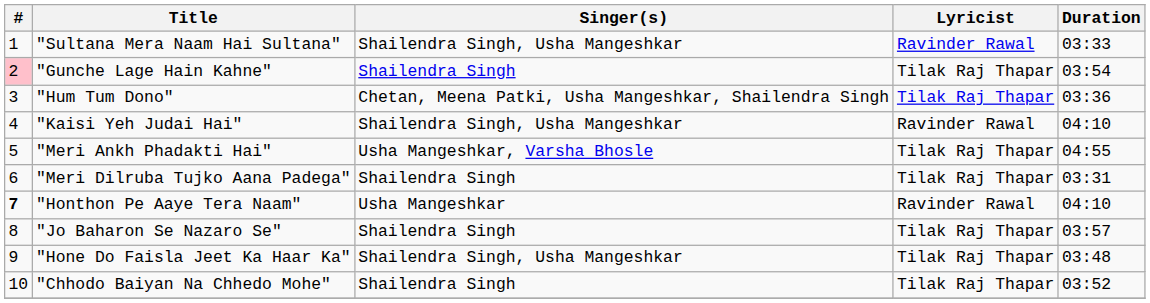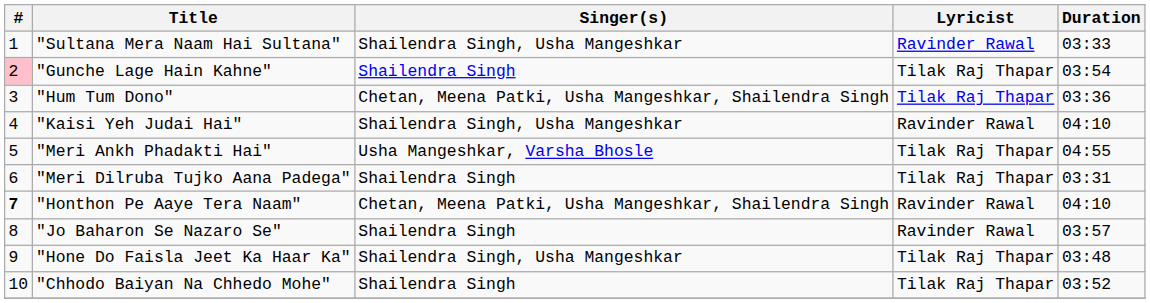 <table class=wikitable>
 <tr>
 <th>#</th>
 <th>Title</th>
 <th>Singer(s)</th>
 <th>Lyricist</th>
 <th>Duration</th>
 </tr>
 <tr>
 <td>1</td>
 <td>"Sultana Mera Naam Hai Sultana"</td>
 <td>Shailendra Singh, Usha Mangeshkar</td>
 <td><a href='#'>Ravinder Rawal</a></td>
 <td>03:33</td>
 </tr>
 <tr>
 <td style="background: pink;">2</td>
 <td>"Gunche Lage Hain Kahne"</td>
 <td><a href='#'>Shailendra Singh</a></td>
 <td>Tilak Raj Thapar</td>
 <td>03:54</td>
 </tr>
 <tr>
 <td>3</td>
 <td>"Hum Tum Dono"</td>
 <td>Chetan, Meena Patki, Usha Mangeshkar, Shailendra Singh</td>
 <td><a href='#'>Tilak Raj Thapar</a></td>
 <td>03:36</td>
 </tr>
 <tr>
 <td>4</td>
 <td>"Kaisi Yeh Judai Hai"</td>
 <td>Shailendra Singh, Usha Mangeshkar</td>
 <td>Ravinder Rawal</td>
 <td>04:10</td>
 </tr>
 <tr>
 <td>5</td>
 <td>"Meri Ankh Phadakti Hai"</td>
 <td>Usha Mangeshkar, <a href='#'>Varsha Bhosle</a></td>
 <td>Tilak Raj Thapar</td>
 <td>04:55</td>
 </tr>
 <tr>
 <td>6</td>
 <td>"Meri Dilruba Tujko Aana Padega"</td>
 <td>Shailendra Singh</td>
 <td>Tilak Raj Thapar</td>
 <td>03:31</td>
 </tr>
 <tr>
 <td><strong>7</strong></td>
 <td>"Honthon Pe Aaye Tera Naam"</td>
-<td>Usha Mangeshkar</td>
+<td>Chetan, Meena Patki, Usha Mangeshkar, Shailendra Singh</td>
 <td>Ravinder Rawal</td>
 <td>04:10</td>
 </tr>
 <tr>
 <td>8</td>
 <td>"Jo Baharon Se Nazaro Se"</td>
 <td>Shailendra Singh</td>
-<td>Tilak Raj Thapar</td>
+<td>Ravinder Rawal</td>
 <td>03:57</td>
 </tr>
 <tr>
 <td>9</td>
 <td>"Hone Do Faisla Jeet Ka Haar Ka"</td>
 <td>Shailendra Singh, Usha Mangeshkar</td>
 <td>Tilak Raj Thapar</td>
 <td>03:48</td>
 </tr>
 <tr>
 <td>10</td>
 <td>"Chhodo Baiyan Na Chhedo Mohe"</td>
 <td>Shailendra Singh</td>
 <td>Tilak Raj Thapar</td>
 <td>03:52</td>
 </tr>
 <tr>
 </tr>
 </table>
